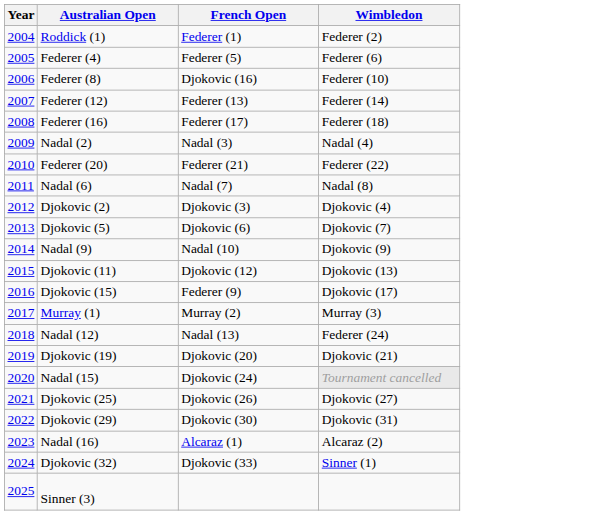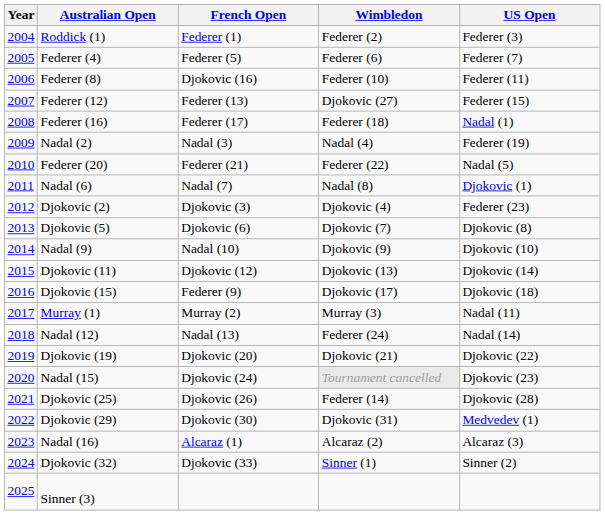 <table class="wikitable sortable">
 <tr>
 <th>Year</th>
 <th width=160> <a href='#'>Australian Open</a></th>
 <th width=160> <a href='#'>French Open</a></th>
 <th width=160> <a href='#'>Wimbledon</a></th>
+<th width=160> <a href='#'>US Open</a></th>
 </tr>
 <tr>
 <td><a href='#'>2004</a></td>
 <td> <a href='#'>Roddick</a> (1)</td>
 <td> <a href='#'>Federer</a> (1)</td>
 <td> Federer (2)</td>
+<td> Federer (3)</td>
 </tr>
 <tr>
 <td><a href='#'>2005</a></td>
 <td> Federer (4)</td>
 <td> Federer (5)</td>
 <td> Federer (6)</td>
+<td> Federer (7)</td>
 </tr>
 <tr>
 <td><a href='#'>2006</a></td>
 <td> Federer (8)</td>
 <td> Djokovic (16)</td>
 <td> Federer (10)</td>
+<td> Federer (11)</td>
 </tr>
 <tr>
 <td><a href='#'>2007</a></td>
 <td> Federer (12)</td>
 <td> Federer (13)</td>
-<td> Federer (14)</td>
+<td> Djokovic (27)</td>
+<td> Federer (15)</td>
 </tr>
 <tr>
 <td><a href='#'>2008</a></td>
 <td> Federer (16)</td>
 <td> Federer (17)</td>
 <td> Federer (18)</td>
+<td> <a href='#'>Nadal</a> (1)</td>
 </tr>
 <tr>
 <td><a href='#'>2009</a></td>
 <td> Nadal (2)</td>
 <td> Nadal (3)</td>
 <td> Nadal  (4)</td>
+<td> Federer (19)</td>
 </tr>
 <tr>
 <td><a href='#'>2010</a></td>
 <td> Federer (20)</td>
 <td> Federer (21)</td>
 <td> Federer  (22)</td>
+<td> Nadal (5)</td>
 </tr>
 <tr>
 <td><a href='#'>2011</a></td>
 <td> Nadal (6)</td>
 <td> Nadal (7)</td>
 <td> Nadal (8)</td>
+<td> <a href='#'>Djokovic</a> (1)</td>
 </tr>
 <tr>
 <td><a href='#'>2012</a></td>
 <td> Djokovic (2)</td>
 <td> Djokovic (3)</td>
 <td> Djokovic (4)</td>
+<td> Federer (23)</td>
 </tr>
 <tr>
 <td><a href='#'>2013</a></td>
 <td> Djokovic (5)</td>
 <td> Djokovic (6)</td>
 <td> Djokovic (7)</td>
+<td> Djokovic (8)</td>
 </tr>
 <tr>
 <td><a href='#'>2014</a></td>
 <td> Nadal (9)</td>
 <td> Nadal (10)</td>
 <td> Djokovic  (9)</td>
+<td> Djokovic (10)</td>
 </tr>
 <tr>
 <td><a href='#'>2015</a></td>
 <td> Djokovic (11)</td>
 <td> Djokovic (12)</td>
 <td> Djokovic (13)</td>
+<td> Djokovic (14)</td>
 </tr>
 <tr>
 <td><a href='#'>2016</a></td>
 <td> Djokovic (15)</td>
 <td> Federer (9)</td>
 <td> Djokovic (17)</td>
+<td> Djokovic (18)</td>
 </tr>
 <tr>
 <td><a href='#'>2017</a></td>
 <td> <a href='#'>Murray</a> (1)</td>
 <td> Murray (2)</td>
 <td> Murray (3)</td>
+<td> Nadal (11)</td>
 </tr>
 <tr>
 <td><a href='#'>2018</a></td>
 <td> Nadal (12)</td>
 <td> Nadal (13)</td>
 <td> Federer  (24)</td>
+<td> Nadal (14)</td>
 </tr>
 <tr>
 <td><a href='#'>2019</a></td>
 <td> Djokovic (19)</td>
 <td> Djokovic (20)</td>
 <td> Djokovic (21)</td>
+<td> Djokovic (22)</td>
 </tr>
 <tr>
 <td><a href='#'>2020</a></td>
 <td> Nadal (15)</td>
 <td> Djokovic (24)</td>
 <td bgcolor="#E9E9E9" style="color:#9f9f9f;"><em>Tournament cancelled</em> </td>
+<td> Djokovic (23)</td>
 </tr>
 <tr>
 <td><a href='#'>2021</a></td>
 <td> Djokovic (25)</td>
 <td> Djokovic (26)</td>
-<td> Djokovic (27)</td>
+<td> Federer (14)</td>
+<td> Djokovic (28)</td>
 </tr>
 <tr>
 <td><a href='#'>2022</a></td>
 <td> Djokovic  (29)</td>
 <td> Djokovic (30)</td>
 <td> Djokovic (31)</td>
+<td> <a href='#'>Medvedev</a> (1)</td>
 </tr>
 <tr>
 <td><a href='#'>2023</a></td>
 <td> Nadal (16)</td>
 <td> <a href='#'>Alcaraz</a> (1)</td>
 <td> Alcaraz (2)</td>
+<td> Alcaraz (3)</td>
 </tr>
 <tr>
 <td><a href='#'>2024</a></td>
 <td> Djokovic (32)</td>
 <td> Djokovic (33)</td>
 <td> <a href='#'>Sinner</a> (1)</td>
+<td> Sinner (2)</td>
 </tr>
 <tr>
 <td><a href='#'>2025</a></td>
 <td><br> Sinner (3)</td>
 <td></td>
 <td></td>
+<td></td>
 </tr>
 </table>
